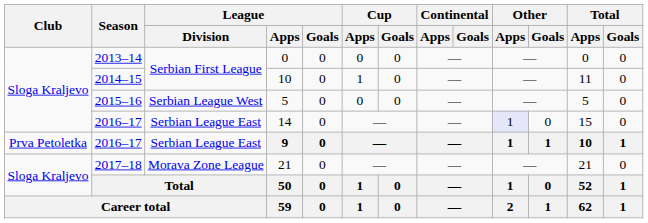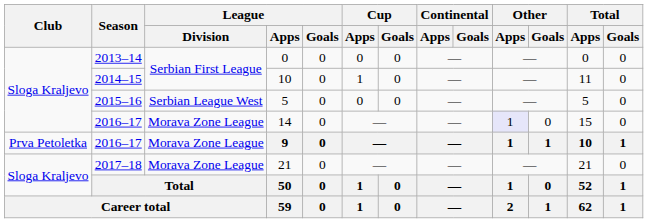 <table class="wikitable" style="text-align:center">
 <tr>
 <th rowspan="2">Club</th>
 <th rowspan="2">Season</th>
 <th colspan="3">League</th>
 <th colspan="2">Cup</th>
 <th colspan="2">Continental</th>
 <th colspan="2">Other</th>
 <th colspan="2">Total</th>
 </tr>
 <tr>
 <th>Division</th>
 <th>Apps</th>
 <th>Goals</th>
 <th>Apps</th>
 <th>Goals</th>
 <th>Apps</th>
 <th>Goals</th>
 <th>Apps</th>
 <th>Goals</th>
 <th>Apps</th>
 <th>Goals</th>
 </tr>
 <tr>
 <td rowspan="4"><a href='#'>Sloga Kraljevo</a></td>
 <td><a href='#'>2013–14</a></td>
 <td rowspan="2"><a href='#'>Serbian First League</a></td>
 <td>0</td>
 <td>0</td>
 <td>0</td>
 <td>0</td>
 <td colspan="2">—</td>
 <td colspan="2">—</td>
 <td>0</td>
 <td>0</td>
 </tr>
 <tr>
 <td><a href='#'>2014–15</a></td>
 <td>10</td>
 <td>0</td>
 <td>1</td>
 <td>0</td>
 <td colspan="2">—</td>
 <td colspan="2">—</td>
 <td>11</td>
 <td>0</td>
 </tr>
 <tr>
 <td><a href='#'>2015–16</a></td>
 <td><a href='#'>Serbian League West</a></td>
 <td>5</td>
 <td>0</td>
 <td>0</td>
 <td>0</td>
 <td colspan="2">—</td>
 <td colspan="2">—</td>
 <td>5</td>
 <td>0</td>
 </tr>
 <tr>
 <td><a href='#'>2016–17</a></td>
-<td><a href='#'>Serbian League East</a></td>
+<td><a href='#'>Morava Zone League</a></td>
 <td>14</td>
 <td>0</td>
 <td colspan="2">—</td>
 <td colspan="2">—</td>
 <td style="background: lavender;">1</td>
 <td>0</td>
 <td>15</td>
 <td>0</td>
 </tr>
 <tr>
 <td><a href='#'>Prva Petoletka</a></td>
 <td><a href='#'>2016–17</a></td>
-<td><a href='#'>Serbian League East</a></td>
+<td><a href='#'>Morava Zone League</a></td>
 <th>9</th>
 <th>0</th>
 <th colspan="2">—</th>
 <th colspan="2">—</th>
 <th>1</th>
 <th>1</th>
 <th>10</th>
 <th>1</th>
 </tr>
 <tr>
 <td rowspan="2"><a href='#'>Sloga Kraljevo</a></td>
 <td><a href='#'>2017–18</a></td>
 <td><a href='#'>Morava Zone League</a></td>
 <td>21</td>
 <td>0</td>
 <td colspan="2">—</td>
 <td colspan="2">—</td>
 <td colspan="2">—</td>
 <td>21</td>
 <td>0</td>
 </tr>
 <tr>
 <th colspan="2">Total</th>
 <th>50</th>
 <th>0</th>
 <th>1</th>
 <th>0</th>
 <th colspan="2">—</th>
 <th>1</th>
 <th>0</th>
 <th>52</th>
 <th>1</th>
 </tr>
 <tr>
 <th colspan="3">Career total</th>
 <th>59</th>
 <th>0</th>
 <th>1</th>
 <th>0</th>
 <th colspan="2">—</th>
 <th>2</th>
 <th>1</th>
 <th>62</th>
 <th>1</th>
 </tr>
 </table>
